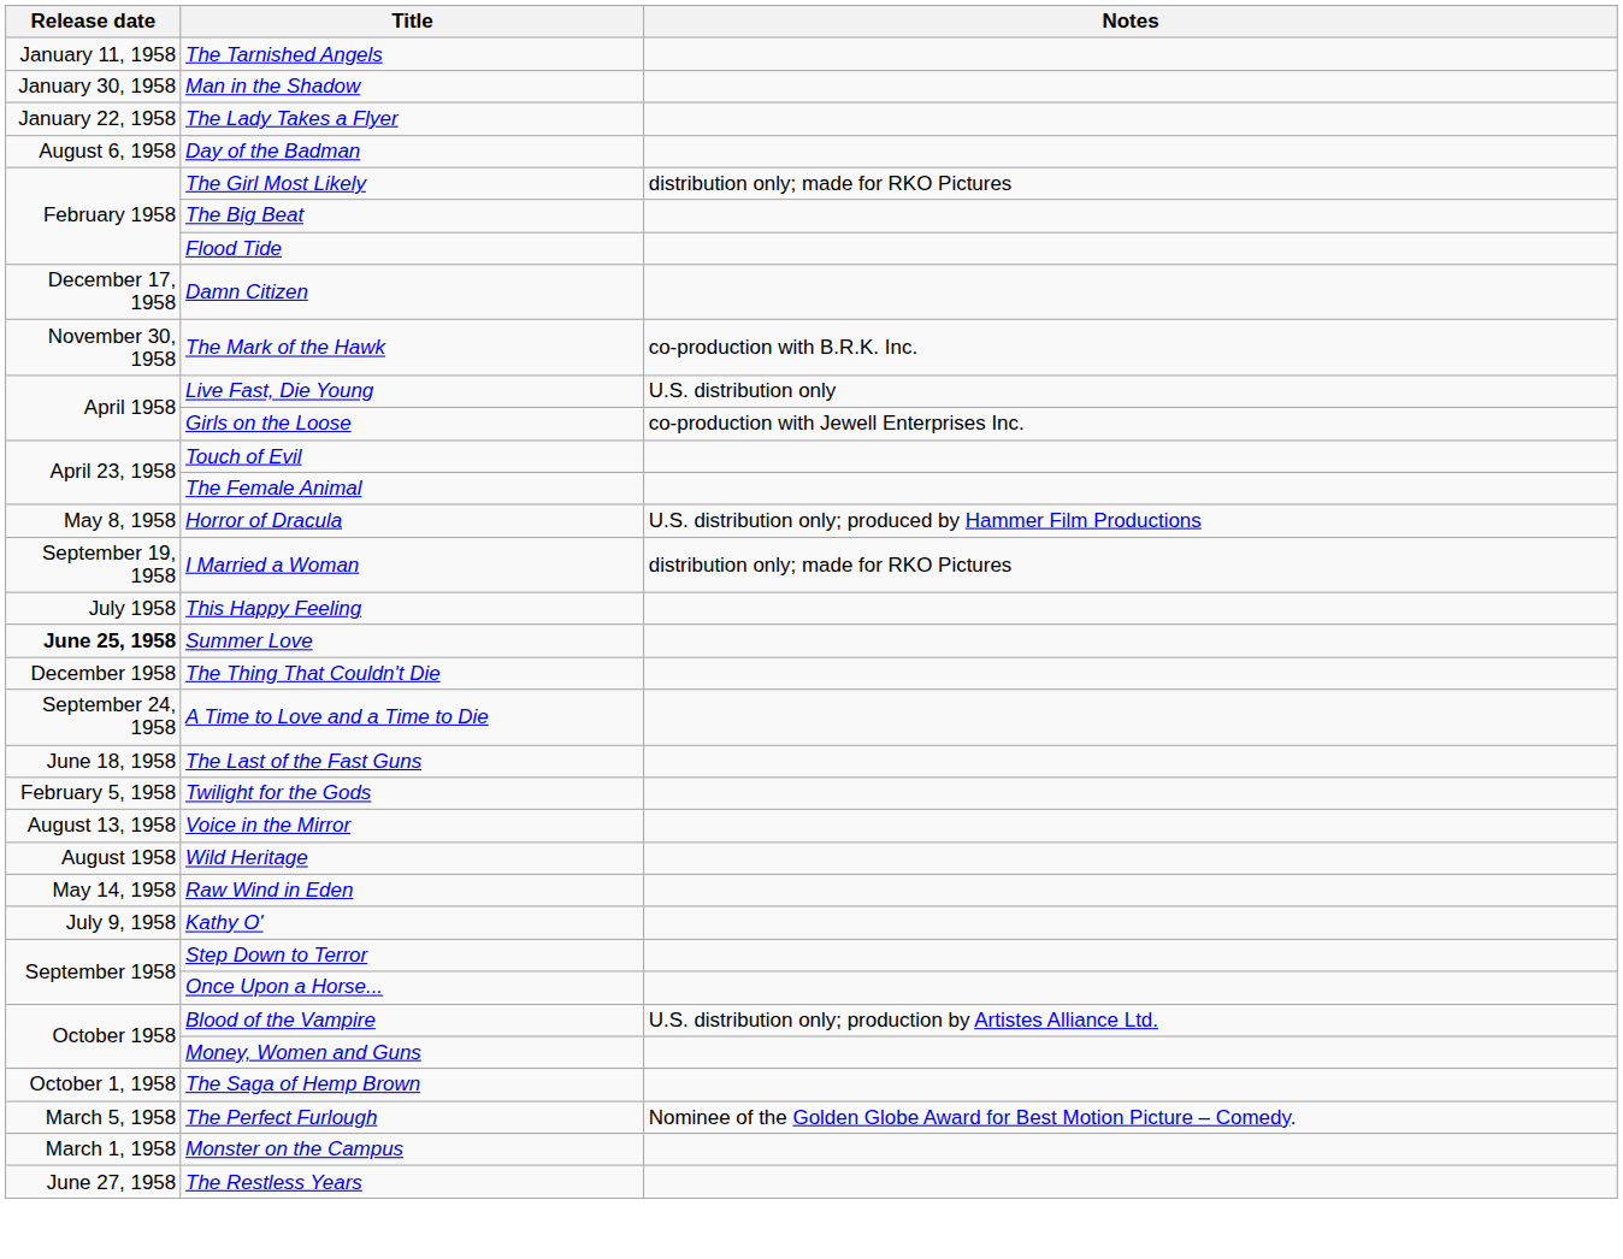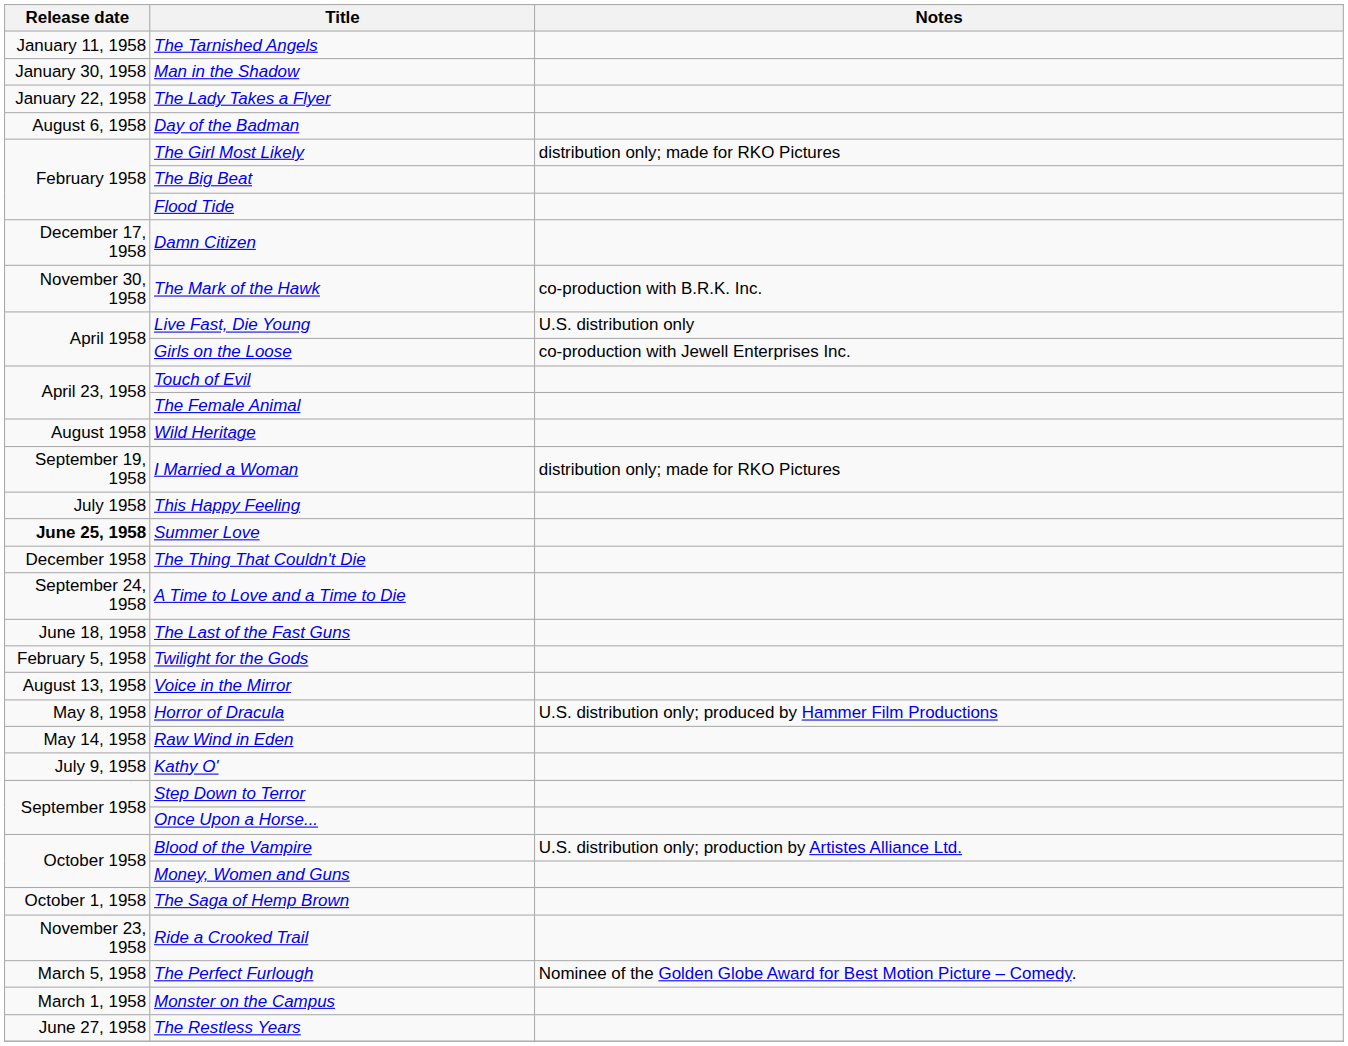 <table class="wikitable sortable" style="width:100%;">
 <tr>
 <th scope="col" style="width:130px;">Release date</th>
 <th>Title</th>
 <th>Notes</th>
 </tr>
 <tr>
 <td style="text-align:right;">January 11, 1958</td>
 <td><em><a href='#'>The Tarnished Angels</a></em></td>
 <td></td>
 </tr>
 <tr>
 <td style="text-align:right;">January 30, 1958</td>
 <td><em><a href='#'>Man in the Shadow</a></em></td>
 <td></td>
 </tr>
 <tr>
 <td style="text-align:right;">January 22, 1958</td>
 <td><em><a href='#'>The Lady Takes a Flyer</a></em></td>
 <td></td>
 </tr>
 <tr>
 <td style="text-align:right;">August 6, 1958</td>
 <td><em><a href='#'>Day of the Badman</a></em></td>
 <td></td>
 </tr>
 <tr>
 <td style="text-align:right;" rowspan="3">February 1958</td>
 <td><em><a href='#'>The Girl Most Likely</a></em></td>
 <td>distribution only; made for RKO Pictures</td>
 </tr>
 <tr>
 <td><em><a href='#'>The Big Beat</a></em></td>
 <td></td>
 </tr>
 <tr>
 <td><em><a href='#'>Flood Tide</a></em></td>
 <td></td>
 </tr>
 <tr>
 <td style="text-align:right;">December 17, 1958</td>
 <td><em><a href='#'>Damn Citizen</a></em></td>
 <td></td>
 </tr>
 <tr>
 <td style="text-align:right;">November 30, 1958</td>
 <td><em><a href='#'>The Mark of the Hawk</a></em></td>
 <td>co-production with B.R.K. Inc.</td>
 </tr>
 <tr>
 <td style="text-align:right;" rowspan="2">April 1958</td>
 <td><em><a href='#'>Live Fast, Die Young</a></em></td>
 <td>U.S. distribution only</td>
 </tr>
 <tr>
 <td><em><a href='#'>Girls on the Loose</a></em></td>
 <td>co-production with Jewell Enterprises Inc.</td>
 </tr>
 <tr>
 <td style="text-align:right;" rowspan="2">April 23, 1958</td>
 <td><em><a href='#'>Touch of Evil</a></em></td>
 <td></td>
 </tr>
 <tr>
 <td><em><a href='#'>The Female Animal</a></em></td>
 <td></td>
 </tr>
 <tr>
-<td style="text-align:right;">May 8, 1958</td>
-<td><em><a href='#'>Horror of Dracula</a></em></td>
-<td>U.S. distribution only; produced by <a href='#'>Hammer Film Productions</a></td>
+<td style="text-align:right;">August 1958</td>
+<td><em><a href='#'>Wild Heritage</a></em></td>
+<td></td>
 </tr>
 <tr>
 <td style="text-align:right;">September 19, 1958</td>
 <td><em><a href='#'>I Married a Woman</a></em></td>
 <td>distribution only; made for RKO Pictures</td>
 </tr>
 <tr>
 <td style="text-align:right;">July 1958</td>
 <td><em><a href='#'>This Happy Feeling</a></em></td>
 <td></td>
 </tr>
 <tr>
 <td style="text-align:right;"><strong>June 25, 1958</strong></td>
 <td><em><a href='#'>Summer Love</a></em></td>
 <td></td>
 </tr>
 <tr>
 <td style="text-align:right;">December 1958</td>
 <td><em><a href='#'>The Thing That Couldn't Die</a></em></td>
 <td></td>
 </tr>
 <tr>
 <td style="text-align:right;">September 24, 1958</td>
 <td><em><a href='#'>A Time to Love and a Time to Die</a></em></td>
 <td></td>
 </tr>
 <tr>
 <td style="text-align:right;">June 18, 1958</td>
 <td><em><a href='#'>The Last of the Fast Guns</a></em></td>
 <td></td>
 </tr>
 <tr>
 <td style="text-align:right;">February 5, 1958</td>
 <td><em><a href='#'>Twilight for the Gods</a></em></td>
 <td></td>
 </tr>
 <tr>
 <td style="text-align:right;">August 13, 1958</td>
 <td><em><a href='#'>Voice in the Mirror</a></em></td>
 <td></td>
 </tr>
 <tr>
-<td style="text-align:right;">August 1958</td>
-<td><em><a href='#'>Wild Heritage</a></em></td>
-<td></td>
+<td style="text-align:right;">May 8, 1958</td>
+<td><em><a href='#'>Horror of Dracula</a></em></td>
+<td>U.S. distribution only; produced by <a href='#'>Hammer Film Productions</a></td>
 </tr>
 <tr>
 <td style="text-align:right;">May 14, 1958</td>
 <td><em><a href='#'>Raw Wind in Eden</a></em></td>
 <td></td>
 </tr>
 <tr>
 <td style="text-align:right;">July 9, 1958</td>
 <td><em><a href='#'>Kathy O'</a></em></td>
 <td></td>
 </tr>
 <tr>
 <td style="text-align:right;" rowspan="2">September 1958</td>
 <td><em><a href='#'>Step Down to Terror</a></em></td>
 <td></td>
 </tr>
 <tr>
 <td><em><a href='#'>Once Upon a Horse...</a></em></td>
 <td></td>
 </tr>
 <tr>
 <td style="text-align:right;" rowspan="2">October 1958</td>
 <td><em><a href='#'>Blood of the Vampire</a></em></td>
 <td>U.S. distribution only; production by <a href='#'>Artistes Alliance Ltd.</a></td>
 </tr>
 <tr>
 <td><em><a href='#'>Money, Women and Guns</a></em></td>
 <td></td>
 </tr>
 <tr>
 <td style="text-align:right;">October 1, 1958</td>
 <td><em><a href='#'>The Saga of Hemp Brown</a></em></td>
 <td></td>
 </tr>
 <tr>
+<td style="text-align:right;">November 23, 1958</td>
+<td><em><a href='#'>Ride a Crooked Trail</a></em></td>
+<td></td>
+</tr>
+<tr>
 <td style="text-align:right;">March 5, 1958</td>
 <td><em><a href='#'>The Perfect Furlough</a></em></td>
 <td>Nominee of the <a href='#'>Golden Globe Award for Best Motion Picture – Comedy</a>.</td>
 </tr>
 <tr>
 <td style="text-align:right;">March 1, 1958</td>
 <td><em><a href='#'>Monster on the Campus</a></em></td>
 <td></td>
 </tr>
 <tr>
 <td style="text-align:right;">June 27, 1958</td>
 <td><em><a href='#'>The Restless Years</a></em></td>
 <td></td>
 </tr>
 <tr>
 </tr>
 </table>
